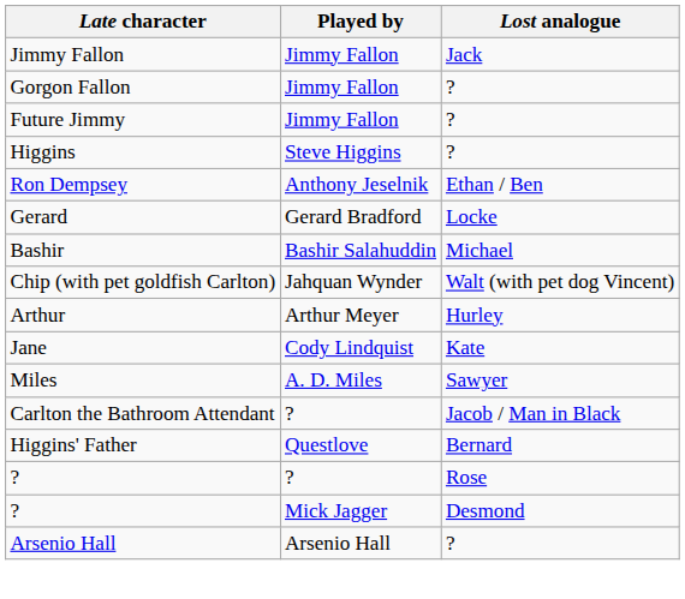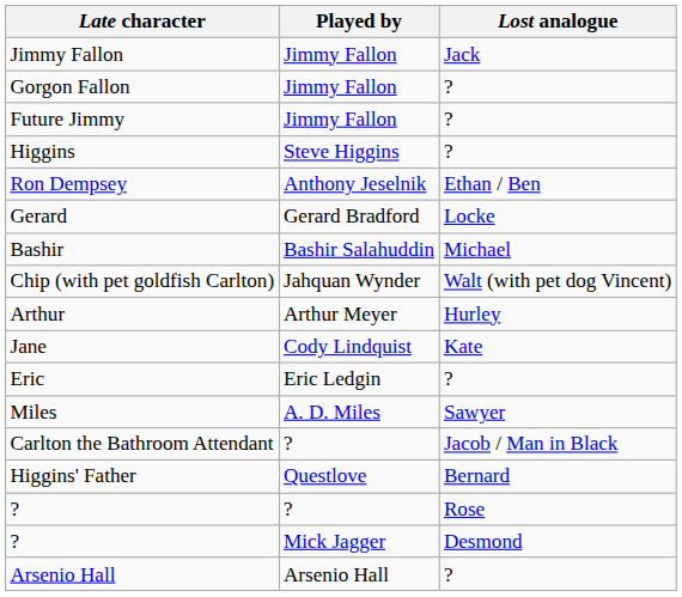 <table class="wikitable">
 <tr>
 <th><em>Late</em> character</th>
 <th>Played by</th>
 <th><em>Lost</em> analogue</th>
 </tr>
 <tr>
 <td>Jimmy Fallon</td>
 <td><a href='#'>Jimmy Fallon</a></td>
 <td><a href='#'>Jack</a></td>
 </tr>
 <tr>
 <td>Gorgon Fallon</td>
 <td><a href='#'>Jimmy Fallon</a></td>
 <td>?</td>
 </tr>
 <tr>
 <td>Future Jimmy</td>
 <td><a href='#'>Jimmy Fallon</a></td>
 <td>?</td>
 </tr>
 <tr>
 <td>Higgins</td>
 <td><a href='#'>Steve Higgins</a></td>
 <td>?</td>
 </tr>
 <tr>
 <td><a href='#'>Ron Dempsey</a></td>
 <td><a href='#'>Anthony Jeselnik</a></td>
 <td><a href='#'>Ethan</a> / <a href='#'>Ben</a></td>
 </tr>
 <tr>
 <td>Gerard</td>
 <td>Gerard Bradford</td>
 <td><a href='#'>Locke</a></td>
 </tr>
 <tr>
 <td>Bashir</td>
 <td><a href='#'>Bashir Salahuddin</a></td>
 <td><a href='#'>Michael</a></td>
 </tr>
 <tr>
 <td>Chip (with pet goldfish Carlton)</td>
 <td>Jahquan Wynder</td>
 <td><a href='#'>Walt</a> (with pet dog Vincent)</td>
 </tr>
 <tr>
 <td>Arthur</td>
 <td>Arthur Meyer</td>
 <td><a href='#'>Hurley</a></td>
 </tr>
 <tr>
 <td>Jane</td>
 <td><a href='#'>Cody Lindquist</a></td>
 <td><a href='#'>Kate</a></td>
 </tr>
 <tr>
+<td>Eric</td>
+<td>Eric Ledgin</td>
+<td>?</td>
+</tr>
+<tr>
 <td>Miles</td>
 <td><a href='#'>A. D. Miles</a></td>
 <td><a href='#'>Sawyer</a></td>
 </tr>
 <tr>
 <td>Carlton the Bathroom Attendant</td>
 <td>?</td>
 <td><a href='#'>Jacob</a> / <a href='#'>Man in Black</a></td>
 </tr>
 <tr>
 <td>Higgins' Father</td>
 <td><a href='#'>Questlove</a></td>
 <td><a href='#'>Bernard</a></td>
 </tr>
 <tr>
 <td>?</td>
 <td>?</td>
 <td><a href='#'>Rose</a></td>
 </tr>
 <tr>
 <td>?</td>
 <td><a href='#'>Mick Jagger</a></td>
 <td><a href='#'>Desmond</a></td>
 </tr>
 <tr>
 <td><a href='#'>Arsenio Hall</a></td>
 <td>Arsenio Hall</td>
 <td>?</td>
 </tr>
 </table>
